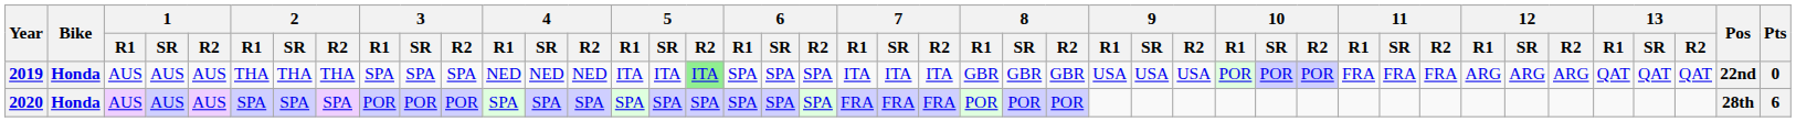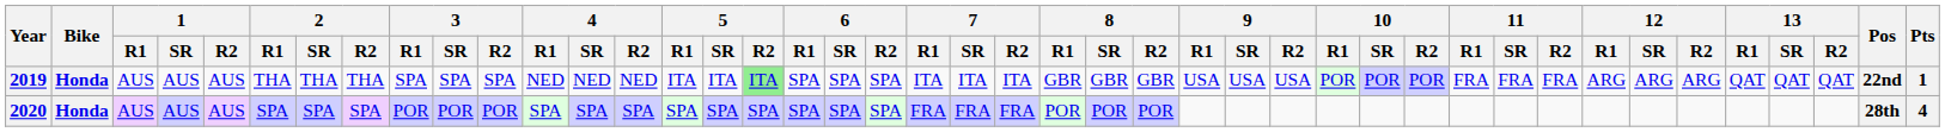 <table class="wikitable" style="text-align:center; font-size:90%">
 <tr>
 <th valign="middle" rowspan=2>Year</th>
 <th valign="middle" rowspan=2>Bike</th>
 <th colspan=3>1</th>
 <th colspan=3>2</th>
 <th colspan=3>3</th>
 <th colspan=3>4</th>
 <th colspan=3>5</th>
 <th colspan=3>6</th>
 <th colspan=3>7</th>
 <th colspan=3>8</th>
 <th colspan=3>9</th>
 <th colspan=3>10</th>
 <th colspan=3>11</th>
 <th colspan=3>12</th>
 <th colspan=3>13</th>
 <th rowspan=2>Pos</th>
 <th rowspan=2>Pts</th>
 </tr>
 <tr>
 <th>R1</th>
 <th>SR</th>
 <th>R2</th>
 <th>R1</th>
 <th>SR</th>
 <th>R2</th>
 <th>R1</th>
 <th>SR</th>
 <th>R2</th>
 <th>R1</th>
 <th>SR</th>
 <th>R2</th>
 <th>R1</th>
 <th>SR</th>
 <th>R2</th>
 <th>R1</th>
 <th>SR</th>
 <th>R2</th>
 <th>R1</th>
 <th>SR</th>
 <th>R2</th>
 <th>R1</th>
 <th>SR</th>
 <th>R2</th>
 <th>R1</th>
 <th>SR</th>
 <th>R2</th>
 <th>R1</th>
 <th>SR</th>
 <th>R2</th>
 <th>R1</th>
 <th>SR</th>
 <th>R2</th>
 <th>R1</th>
 <th>SR</th>
 <th>R2</th>
 <th>R1</th>
 <th>SR</th>
 <th>R2</th>
 </tr>
 <tr>
 <th><a href='#'>2019</a></th>
 <th><a href='#'>Honda</a></th>
 <td><a href='#'>AUS</a></td>
 <td><a href='#'>AUS</a></td>
 <td><a href='#'>AUS</a></td>
 <td><a href='#'>THA</a></td>
 <td><a href='#'>THA</a></td>
 <td><a href='#'>THA</a></td>
 <td><a href='#'>SPA</a></td>
 <td><a href='#'>SPA</a></td>
 <td><a href='#'>SPA</a></td>
 <td><a href='#'>NED</a></td>
 <td><a href='#'>NED</a></td>
 <td><a href='#'>NED</a></td>
 <td><a href='#'>ITA</a></td>
 <td><a href='#'>ITA</a></td>
 <td style="background: lightgreen;"><a href='#'>ITA</a></td>
 <td><a href='#'>SPA</a></td>
 <td><a href='#'>SPA</a></td>
 <td><a href='#'>SPA</a></td>
 <td><a href='#'>ITA</a></td>
 <td><a href='#'>ITA</a></td>
 <td><a href='#'>ITA</a></td>
 <td><a href='#'>GBR</a></td>
 <td><a href='#'>GBR</a></td>
 <td><a href='#'>GBR</a></td>
 <td><a href='#'>USA</a></td>
 <td><a href='#'>USA</a></td>
 <td><a href='#'>USA</a></td>
 <td style="background:#dfffdf;"><a href='#'>POR</a><br></td>
 <td style="background:#cfcfff;"><a href='#'>POR</a><br></td>
 <td style="background:#cfcfff;"><a href='#'>POR</a><br></td>
 <td><a href='#'>FRA</a></td>
 <td><a href='#'>FRA</a></td>
 <td><a href='#'>FRA</a></td>
 <td><a href='#'>ARG</a></td>
 <td><a href='#'>ARG</a></td>
 <td><a href='#'>ARG</a></td>
 <td><a href='#'>QAT</a></td>
 <td><a href='#'>QAT</a></td>
 <td><a href='#'>QAT</a></td>
 <th>22nd</th>
-<th>0</th>
+<th>1</th>
 </tr>
 <tr>
 <th><a href='#'>2020</a></th>
 <th><a href='#'>Honda</a></th>
 <td style="background:#efcfff;"><a href='#'>AUS</a><br></td>
 <td style="background:#cfcfff;"><a href='#'>AUS</a><br></td>
 <td style="background:#efcfff;"><a href='#'>AUS</a><br></td>
 <td style="background:#cfcfff;"><a href='#'>SPA</a><br></td>
 <td style="background:#cfcfff;"><a href='#'>SPA</a><br></td>
 <td style="background:#efcfff;"><a href='#'>SPA</a><br></td>
 <td style="background:#cfcfff;"><a href='#'>POR</a><br></td>
 <td style="background:#cfcfff;"><a href='#'>POR</a><br></td>
 <td style="background:#cfcfff;"><a href='#'>POR</a><br></td>
 <td style="background:#dfffdf;"><a href='#'>SPA</a><br></td>
 <td style="background:#cfcfff;"><a href='#'>SPA</a><br></td>
 <td style="background:#cfcfff;"><a href='#'>SPA</a><br></td>
 <td style="background:#dfffdf;"><a href='#'>SPA</a><br></td>
 <td style="background:#cfcfff;"><a href='#'>SPA</a><br></td>
 <td style="background:#cfcfff;"><a href='#'>SPA</a><br></td>
 <td style="background:#cfcfff;"><a href='#'>SPA</a><br></td>
 <td style="background:#cfcfff;"><a href='#'>SPA</a><br></td>
 <td style="background:#dfffdf;"><a href='#'>SPA</a><br></td>
 <td style="background:#cfcfff;"><a href='#'>FRA</a><br></td>
 <td style="background:#cfcfff;"><a href='#'>FRA</a><br></td>
 <td style="background:#cfcfff;"><a href='#'>FRA</a><br></td>
 <td style="background:#dfffdf;"><a href='#'>POR</a><br></td>
 <td style="background:#cfcfff;"><a href='#'>POR</a><br></td>
 <td style="background:#cfcfff;"><a href='#'>POR</a><br></td>
 <td></td>
 <td></td>
 <td></td>
 <td></td>
 <td></td>
 <td></td>
 <td></td>
 <td></td>
 <td></td>
 <td></td>
 <td></td>
 <td></td>
 <td></td>
 <td></td>
 <td></td>
 <th>28th</th>
-<th>6</th>
+<th>4</th>
 </tr>
 </table>
